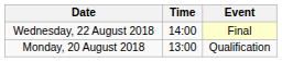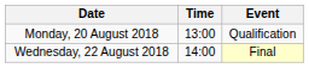 <table class = "wikitable" style="text-align:center;">
 <tr>
 <th width=220>Date</th>
 <th width=50>Time</th>
 <th width=100>Event</th>
 </tr>
 <tr>
+<td>Monday, 20 August 2018</td>
+<td>13:00</td>
+<td>Qualification</td>
+</tr>
+<tr>
 <td>Wednesday, 22 August 2018</td>
 <td>14:00</td>
 <td bgcolor=ffffcc>Final</td>
 </tr>
-<tr>
-<td>Monday, 20 August 2018</td>
-<td>13:00</td>
-<td>Qualification</td>
-</tr>
 </table>
